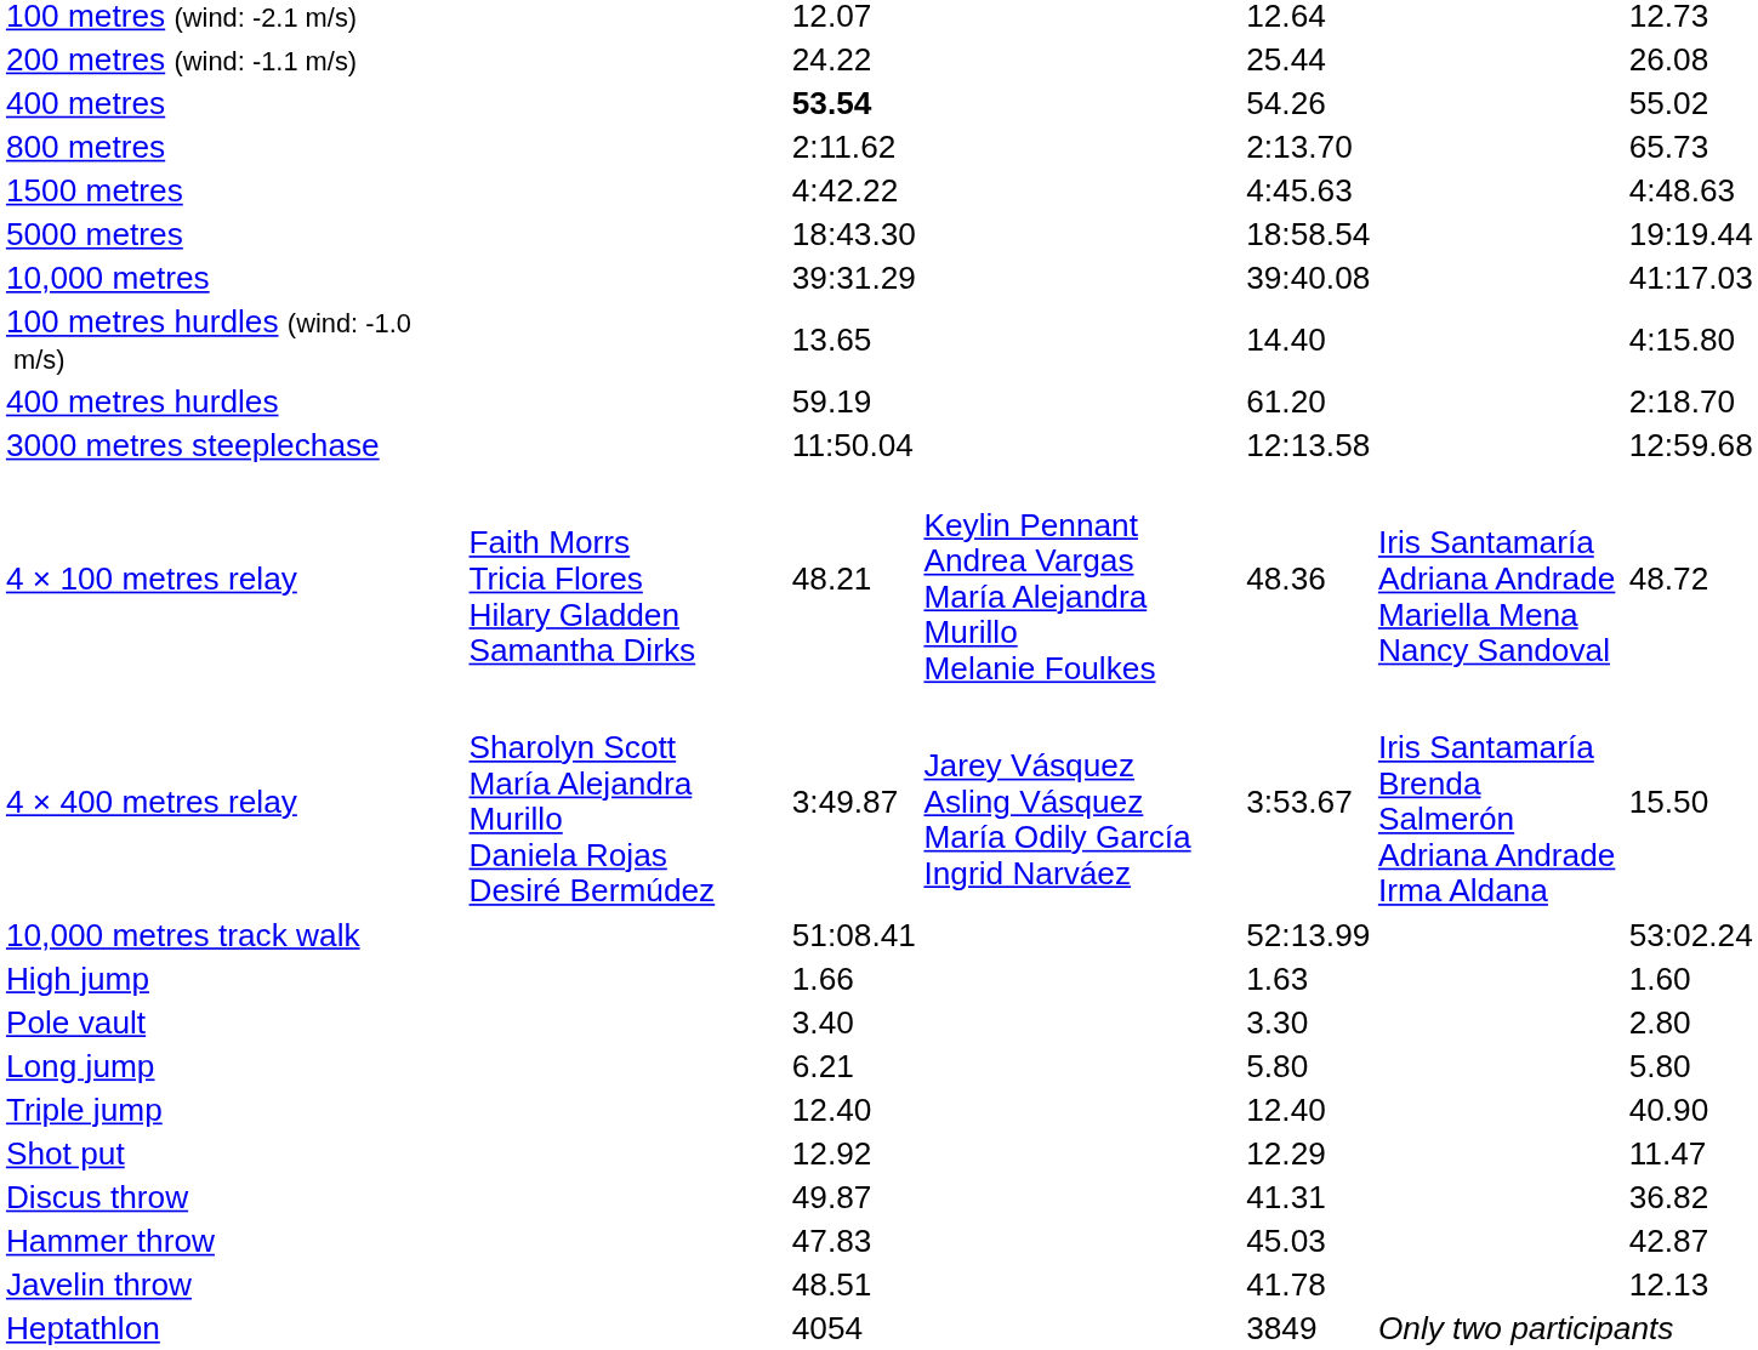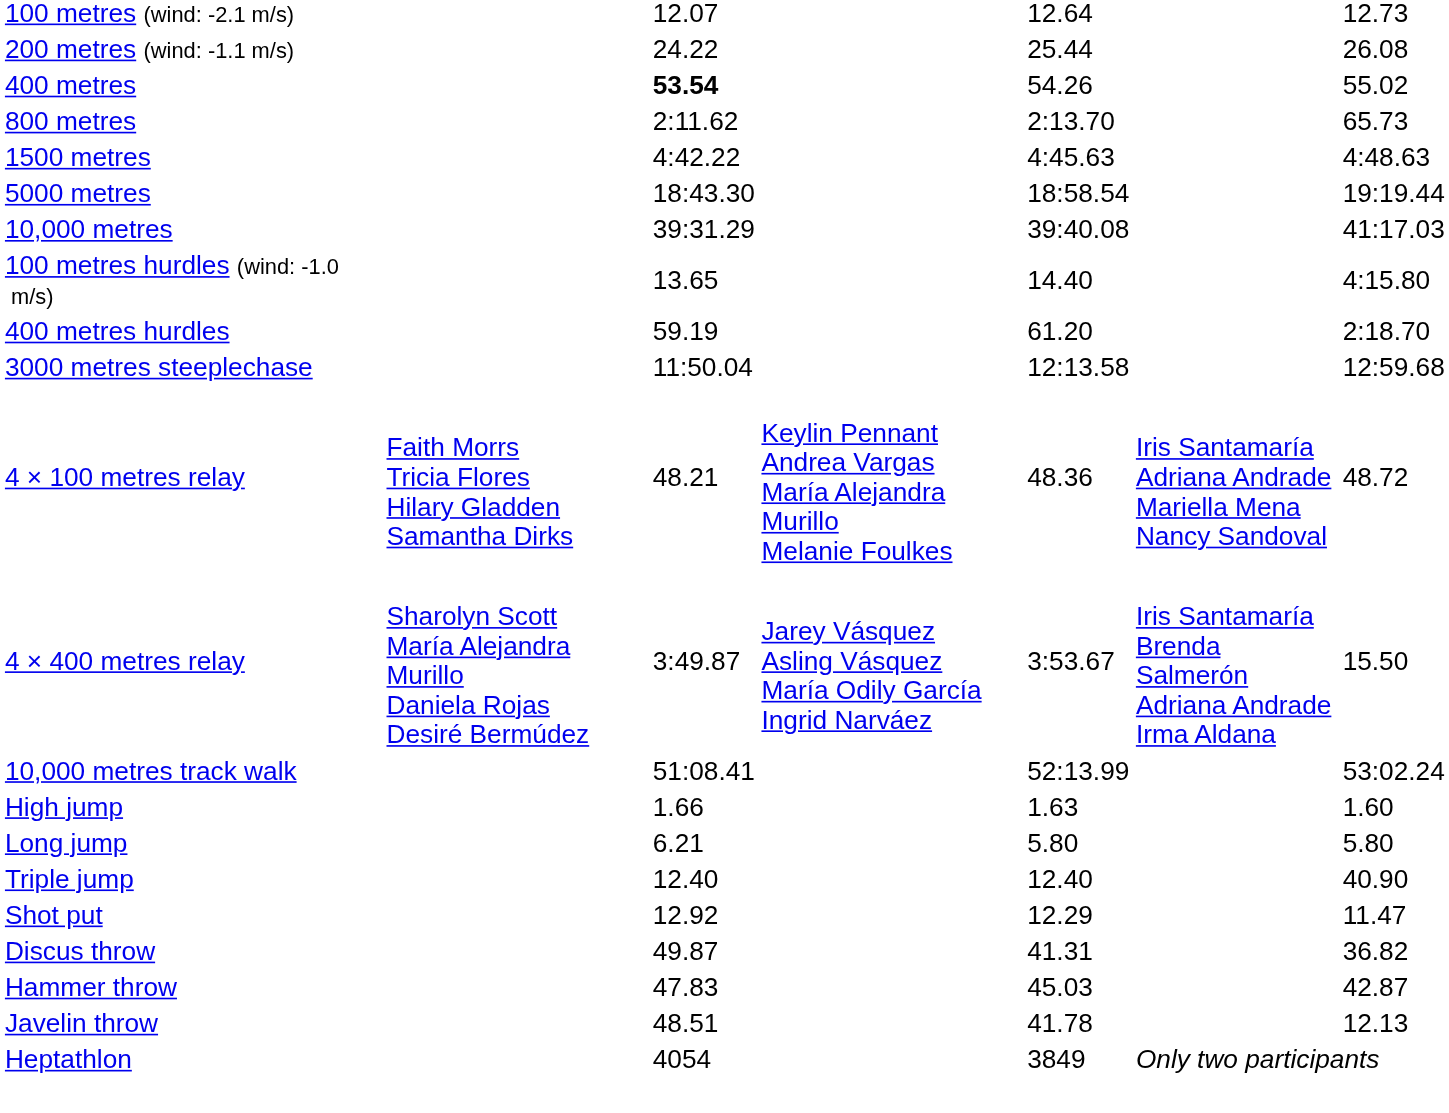 <table>
 <tr>
 <td><a href='#'>100 metres</a> <small>(wind: -2.1 m/s)</small></td>
 <td align=left></td>
 <td>12.07</td>
 <td align=left></td>
 <td>12.64</td>
 <td align=left></td>
 <td>12.73</td>
 </tr>
 <tr>
 <td><a href='#'>200 metres</a> <small>(wind: -1.1 m/s)</small></td>
 <td align=left></td>
 <td>24.22</td>
 <td align=left></td>
 <td>25.44</td>
 <td align=left></td>
 <td>26.08</td>
 </tr>
 <tr>
 <td><a href='#'>400 metres</a></td>
 <td align=left></td>
 <td><strong>53.54</strong></td>
 <td align=left></td>
 <td>54.26</td>
 <td align=left></td>
 <td>55.02</td>
 </tr>
 <tr>
 <td><a href='#'>800 metres</a></td>
 <td align=left></td>
 <td>2:11.62</td>
 <td align=left></td>
 <td>2:13.70</td>
 <td align=left></td>
 <td>65.73</td>
 </tr>
 <tr>
 <td><a href='#'>1500 metres</a></td>
 <td align=left></td>
 <td>4:42.22</td>
 <td align=left></td>
 <td>4:45.63</td>
 <td align=left></td>
 <td>4:48.63</td>
 </tr>
 <tr>
 <td><a href='#'>5000 metres</a></td>
 <td align=left></td>
 <td>18:43.30</td>
 <td align=left></td>
 <td>18:58.54</td>
 <td align=left></td>
 <td>19:19.44</td>
 </tr>
 <tr>
 <td><a href='#'>10,000 metres</a></td>
 <td align=left></td>
 <td>39:31.29</td>
 <td align=left></td>
 <td>39:40.08</td>
 <td align=left></td>
 <td>41:17.03</td>
 </tr>
 <tr>
 <td><a href='#'>100 metres hurdles</a> <small>(wind: -1.0  m/s)</small></td>
 <td align=left></td>
 <td>13.65 </td>
 <td align=left></td>
 <td>14.40</td>
 <td align=left></td>
 <td>4:15.80</td>
 </tr>
 <tr>
 <td><a href='#'>400 metres hurdles</a></td>
 <td align=left></td>
 <td>59.19</td>
 <td align=left></td>
 <td>61.20</td>
 <td align=left></td>
 <td>2:18.70</td>
 </tr>
 <tr>
 <td><a href='#'>3000 metres steeplechase</a></td>
 <td align=left></td>
 <td>11:50.04</td>
 <td align=left></td>
 <td>12:13.58</td>
 <td align=left></td>
 <td>12:59.68</td>
 </tr>
 <tr>
 <td><a href='#'>4 × 100 metres relay</a></td>
 <td><br><a href='#'>Faith Morrs</a><br><a href='#'>Tricia Flores</a><br><a href='#'>Hilary Gladden</a><br><a href='#'>Samantha Dirks</a></td>
 <td>48.21</td>
 <td><br><a href='#'>Keylin Pennant</a><br><a href='#'>Andrea Vargas</a><br><a href='#'>María Alejandra Murillo</a><br><a href='#'>Melanie Foulkes</a></td>
 <td>48.36</td>
 <td><br><a href='#'>Iris Santamaría</a><br><a href='#'>Adriana Andrade</a><br><a href='#'>Mariella Mena</a><br><a href='#'>Nancy Sandoval</a></td>
 <td>48.72</td>
 </tr>
 <tr>
 <td><a href='#'>4 × 400 metres relay</a></td>
 <td><br><a href='#'>Sharolyn Scott</a><br><a href='#'>María Alejandra Murillo</a><br><a href='#'>Daniela Rojas</a><br><a href='#'>Desiré Bermúdez</a></td>
 <td>3:49.87</td>
 <td><br><a href='#'>Jarey Vásquez</a><br><a href='#'>Asling Vásquez</a><br><a href='#'>María Odily García</a><br><a href='#'>Ingrid Narváez</a></td>
 <td>3:53.67</td>
 <td><br><a href='#'>Iris Santamaría</a><br><a href='#'>Brenda Salmerón</a><br><a href='#'>Adriana Andrade</a><br><a href='#'>Irma Aldana</a></td>
 <td>15.50</td>
 </tr>
 <tr>
 <td><a href='#'>10,000 metres track walk</a></td>
 <td align=left></td>
 <td>51:08.41</td>
 <td align=left></td>
 <td>52:13.99</td>
 <td align=left></td>
 <td>53:02.24</td>
 </tr>
 <tr>
 <td><a href='#'>High jump</a></td>
 <td align=left></td>
 <td>1.66</td>
 <td align=left></td>
 <td>1.63</td>
 <td align=left></td>
 <td>1.60</td>
 </tr>
 <tr>
-<td><a href='#'>Pole vault</a></td>
-<td align=left></td>
-<td>3.40</td>
-<td align=left></td>
-<td>3.30</td>
-<td align=left></td>
-<td>2.80</td>
-</tr>
-<tr>
 <td><a href='#'>Long jump</a></td>
 <td align=left></td>
 <td>6.21 </td>
 <td align=left></td>
 <td>5.80</td>
 <td align=left></td>
 <td>5.80</td>
 </tr>
 <tr>
 <td><a href='#'>Triple jump</a></td>
 <td align=left></td>
 <td>12.40</td>
 <td align=left></td>
 <td>12.40</td>
 <td align=left></td>
 <td>40.90</td>
 </tr>
 <tr>
 <td><a href='#'>Shot put</a></td>
 <td align=left></td>
 <td>12.92</td>
 <td align=left></td>
 <td>12.29</td>
 <td align=left></td>
 <td>11.47</td>
 </tr>
 <tr>
 <td><a href='#'>Discus throw</a></td>
 <td align=left></td>
 <td>49.87</td>
 <td align=left></td>
 <td>41.31</td>
 <td align=left></td>
 <td>36.82</td>
 </tr>
 <tr>
 <td><a href='#'>Hammer throw</a></td>
 <td align=left></td>
 <td>47.83</td>
 <td align=left></td>
 <td>45.03</td>
 <td align=left></td>
 <td>42.87</td>
 </tr>
 <tr>
 <td><a href='#'>Javelin throw</a></td>
 <td align=left></td>
 <td>48.51</td>
 <td align=left></td>
 <td>41.78</td>
 <td align=left></td>
 <td>12.13</td>
 </tr>
 <tr>
 <td><a href='#'>Heptathlon</a></td>
 <td align=left></td>
 <td>4054</td>
 <td align=left></td>
 <td>3849</td>
 <td colspan=2><em>Only two participants</em></td>
 </tr>
 </table>
